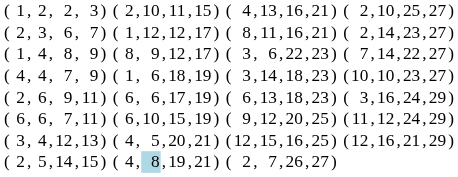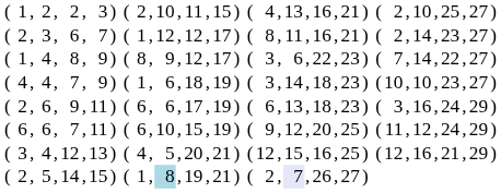 <table style="border-collapse:collapse;text-align:right;">
 <tr>
 <td>(</td>
 <td> 1</td>
 <td>,</td>
 <td> 2</td>
 <td>,</td>
 <td>2</td>
 <td>,</td>
 <td>3</td>
 <td>)</td>
 <td> (</td>
 <td> 2</td>
 <td>,</td>
 <td>10</td>
 <td>,</td>
 <td>11</td>
 <td>,</td>
 <td>15</td>
 <td>)</td>
 <td> (</td>
 <td>4</td>
 <td>,</td>
 <td>13</td>
 <td>,</td>
 <td>16</td>
 <td>,</td>
 <td>21</td>
 <td>)</td>
 <td> (</td>
 <td>2</td>
 <td>,</td>
 <td>10</td>
 <td>,</td>
 <td>25</td>
 <td>,</td>
 <td>27</td>
 <td>)</td>
 </tr>
 <tr>
 <td>(</td>
 <td>2</td>
 <td>,</td>
 <td>3</td>
 <td>,</td>
 <td>6</td>
 <td>,</td>
 <td>7</td>
 <td>)</td>
 <td> (</td>
 <td>1</td>
 <td>,</td>
 <td>12</td>
 <td>,</td>
 <td>12</td>
 <td>,</td>
 <td>17</td>
 <td>)</td>
 <td> (</td>
 <td>8</td>
 <td>,</td>
 <td>11</td>
 <td>,</td>
 <td>16</td>
 <td>,</td>
 <td>21</td>
 <td>)</td>
 <td> (</td>
 <td>2</td>
 <td>,</td>
 <td>14</td>
 <td>,</td>
 <td>23</td>
 <td>,</td>
 <td>27</td>
 <td>)</td>
 </tr>
 <tr>
 <td>(</td>
 <td>1</td>
 <td>,</td>
 <td>4</td>
 <td>,</td>
 <td>8</td>
 <td>,</td>
 <td>9</td>
 <td>)</td>
 <td> (</td>
 <td>8</td>
 <td>,</td>
 <td>9</td>
 <td>,</td>
 <td>12</td>
 <td>,</td>
 <td>17</td>
 <td>)</td>
 <td> (</td>
 <td>3</td>
 <td>,</td>
 <td>6</td>
 <td>,</td>
 <td>22</td>
 <td>,</td>
 <td>23</td>
 <td>)</td>
 <td> (</td>
 <td>7</td>
 <td>,</td>
 <td>14</td>
 <td>,</td>
 <td>22</td>
 <td>,</td>
 <td>27</td>
 <td>)</td>
 </tr>
 <tr>
 <td>(</td>
 <td>4</td>
 <td>,</td>
 <td>4</td>
 <td>,</td>
 <td>7</td>
 <td>,</td>
 <td>9</td>
 <td>)</td>
 <td> (</td>
 <td>1</td>
 <td>,</td>
 <td>6</td>
 <td>,</td>
 <td>18</td>
 <td>,</td>
 <td>19</td>
 <td>)</td>
 <td> (</td>
 <td>3</td>
 <td>,</td>
 <td>14</td>
 <td>,</td>
 <td>18</td>
 <td>,</td>
 <td>23</td>
 <td>)</td>
 <td> (</td>
 <td>10</td>
 <td>,</td>
 <td>10</td>
 <td>,</td>
 <td>23</td>
 <td>,</td>
 <td>27</td>
 <td>)</td>
 </tr>
 <tr>
 <td>(</td>
 <td>2</td>
 <td>,</td>
 <td>6</td>
 <td>,</td>
 <td>9</td>
 <td>,</td>
 <td>11</td>
 <td>)</td>
 <td> (</td>
 <td>6</td>
 <td>,</td>
 <td>6</td>
 <td>,</td>
 <td>17</td>
 <td>,</td>
 <td>19</td>
 <td>)</td>
 <td> (</td>
 <td>6</td>
 <td>,</td>
 <td>13</td>
 <td>,</td>
 <td>18</td>
 <td>,</td>
 <td>23</td>
 <td>)</td>
 <td> (</td>
 <td>3</td>
 <td>,</td>
 <td>16</td>
 <td>,</td>
 <td>24</td>
 <td>,</td>
 <td>29</td>
 <td>)</td>
 </tr>
 <tr>
 <td>(</td>
 <td>6</td>
 <td>,</td>
 <td>6</td>
 <td>,</td>
 <td>7</td>
 <td>,</td>
 <td>11</td>
 <td>)</td>
 <td> (</td>
 <td>6</td>
 <td>,</td>
 <td>10</td>
 <td>,</td>
 <td>15</td>
 <td>,</td>
 <td>19</td>
 <td>)</td>
 <td> (</td>
 <td>9</td>
 <td>,</td>
 <td>12</td>
 <td>,</td>
 <td>20</td>
 <td>,</td>
 <td>25</td>
 <td>)</td>
 <td> (</td>
 <td>11</td>
 <td>,</td>
 <td>12</td>
 <td>,</td>
 <td>24</td>
 <td>,</td>
 <td>29</td>
 <td>)</td>
 </tr>
 <tr>
 <td>(</td>
 <td>3</td>
 <td>,</td>
 <td>4</td>
 <td>,</td>
 <td>12</td>
 <td>,</td>
 <td>13</td>
 <td>)</td>
 <td> (</td>
 <td>4</td>
 <td>,</td>
 <td>5</td>
 <td>,</td>
 <td>20</td>
 <td>,</td>
 <td>21</td>
 <td>)</td>
 <td> (</td>
 <td>12</td>
 <td>,</td>
 <td>15</td>
 <td>,</td>
 <td>16</td>
 <td>,</td>
 <td>25</td>
 <td>)</td>
 <td> (</td>
 <td>12</td>
 <td>,</td>
 <td>16</td>
 <td>,</td>
 <td>21</td>
 <td>,</td>
 <td>29</td>
 <td>)</td>
 </tr>
 <tr>
 <td>(</td>
 <td>2</td>
 <td>,</td>
 <td>5</td>
 <td>,</td>
 <td>14</td>
 <td>,</td>
 <td>15</td>
 <td>)</td>
 <td> (</td>
-<td>4</td>
+<td>1</td>
 <td>,</td>
 <td style="background: lightblue;">8</td>
 <td>,</td>
 <td>19</td>
 <td>,</td>
 <td>21</td>
 <td>)</td>
 <td> (</td>
 <td>2</td>
 <td>,</td>
-<td>7</td>
+<td style="background: lavender;">7</td>
 <td>,</td>
 <td>26</td>
 <td>,</td>
 <td>27</td>
 <td>)</td>
 </tr>
 </table>
